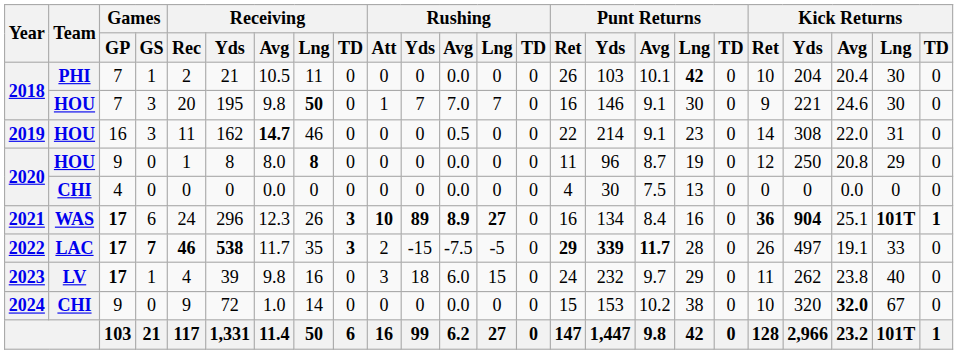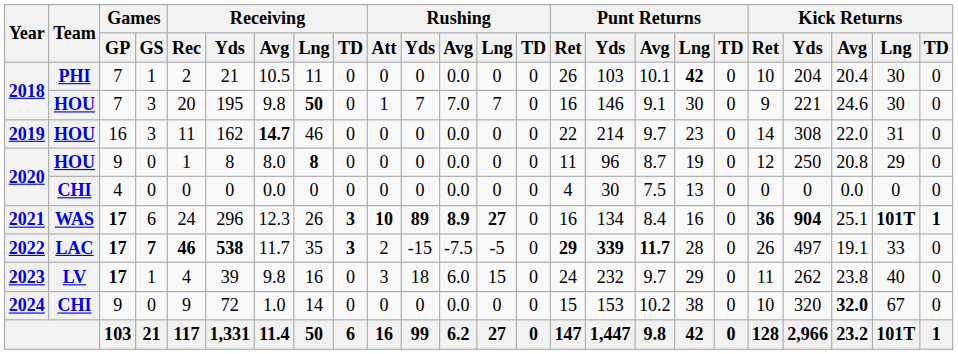 <table class="wikitable" style="text-align: center;">
 <tr>
 <th rowspan="2">Year</th>
 <th rowspan="2">Team</th>
 <th colspan="2">Games</th>
 <th colspan="5">Receiving</th>
 <th colspan="5">Rushing</th>
 <th colspan="5">Punt Returns</th>
 <th colspan="5">Kick Returns</th>
 </tr>
 <tr>
 <th>GP</th>
 <th>GS</th>
 <th>Rec</th>
 <th>Yds</th>
 <th>Avg</th>
 <th>Lng</th>
 <th>TD</th>
 <th>Att</th>
 <th>Yds</th>
 <th>Avg</th>
 <th>Lng</th>
 <th>TD</th>
 <th>Ret</th>
 <th>Yds</th>
 <th>Avg</th>
 <th>Lng</th>
 <th>TD</th>
 <th>Ret</th>
 <th>Yds</th>
 <th>Avg</th>
 <th>Lng</th>
 <th>TD</th>
 </tr>
 <tr>
 <th rowspan="2"><a href='#'>2018</a></th>
 <th><a href='#'>PHI</a></th>
 <td>7</td>
 <td>1</td>
 <td>2</td>
 <td>21</td>
 <td>10.5</td>
 <td>11</td>
 <td>0</td>
 <td>0</td>
 <td>0</td>
 <td>0.0</td>
 <td>0</td>
 <td>0</td>
 <td>26</td>
 <td>103</td>
 <td>10.1</td>
 <td><strong>42</strong></td>
 <td>0</td>
 <td>10</td>
 <td>204</td>
 <td>20.4</td>
 <td>30</td>
 <td>0</td>
 </tr>
 <tr>
 <th><a href='#'>HOU</a></th>
 <td>7</td>
 <td>3</td>
 <td>20</td>
 <td>195</td>
 <td>9.8</td>
 <td><strong>50</strong></td>
 <td>0</td>
 <td>1</td>
 <td>7</td>
 <td>7.0</td>
 <td>7</td>
 <td>0</td>
 <td>16</td>
 <td>146</td>
 <td>9.1</td>
 <td>30</td>
 <td>0</td>
 <td>9</td>
 <td>221</td>
 <td>24.6</td>
 <td>30</td>
 <td>0</td>
 </tr>
 <tr>
 <th><a href='#'>2019</a></th>
 <th><a href='#'>HOU</a></th>
 <td>16</td>
 <td>3</td>
 <td>11</td>
 <td>162</td>
 <td><strong>14.7</strong></td>
 <td>46</td>
 <td>0</td>
 <td>0</td>
 <td>0</td>
-<td>0.5</td>
+<td>0.0</td>
 <td>0</td>
 <td>0</td>
 <td>22</td>
 <td>214</td>
-<td>9.1</td>
+<td>9.7</td>
 <td>23</td>
 <td>0</td>
 <td>14</td>
 <td>308</td>
 <td>22.0</td>
 <td>31</td>
 <td>0</td>
 </tr>
 <tr>
 <th rowspan="2"><a href='#'>2020</a></th>
 <th><a href='#'>HOU</a></th>
 <td>9</td>
 <td>0</td>
 <td>1</td>
 <td>8</td>
 <td>8.0</td>
 <td><strong>8</strong></td>
 <td>0</td>
 <td>0</td>
 <td>0</td>
 <td>0.0</td>
 <td>0</td>
 <td>0</td>
 <td>11</td>
 <td>96</td>
 <td>8.7</td>
 <td>19</td>
 <td>0</td>
 <td>12</td>
 <td>250</td>
 <td>20.8</td>
 <td>29</td>
 <td>0</td>
 </tr>
 <tr>
 <th><a href='#'>CHI</a></th>
 <td>4</td>
 <td>0</td>
 <td>0</td>
 <td>0</td>
 <td>0.0</td>
 <td>0</td>
 <td>0</td>
 <td>0</td>
 <td>0</td>
 <td>0.0</td>
 <td>0</td>
 <td>0</td>
 <td>4</td>
 <td>30</td>
 <td>7.5</td>
 <td>13</td>
 <td>0</td>
 <td>0</td>
 <td>0</td>
 <td>0.0</td>
 <td>0</td>
 <td>0</td>
 </tr>
 <tr>
 <th><a href='#'>2021</a></th>
 <th><a href='#'>WAS</a></th>
 <td><strong>17</strong></td>
 <td>6</td>
 <td>24</td>
 <td>296</td>
 <td>12.3</td>
 <td>26</td>
 <td><strong>3</strong></td>
 <td><strong>10</strong></td>
 <td><strong>89</strong></td>
 <td><strong>8.9</strong></td>
 <td><strong>27</strong></td>
 <td>0</td>
 <td>16</td>
 <td>134</td>
 <td>8.4</td>
 <td>16</td>
 <td>0</td>
 <td><strong>36</strong></td>
 <td><strong>904</strong></td>
 <td>25.1</td>
 <td><strong>101T</strong></td>
 <td><strong>1</strong></td>
 </tr>
 <tr>
 <th><a href='#'>2022</a></th>
 <th><a href='#'>LAC</a></th>
 <td><strong>17</strong></td>
 <td><strong>7</strong></td>
 <td><strong>46</strong></td>
 <td><strong>538</strong></td>
 <td>11.7</td>
 <td>35</td>
 <td><strong>3</strong></td>
 <td>2</td>
 <td>-15</td>
 <td>-7.5</td>
 <td>-5</td>
 <td>0</td>
 <td><strong>29</strong></td>
 <td><strong>339</strong></td>
 <td><strong>11.7</strong></td>
 <td>28</td>
 <td>0</td>
 <td>26</td>
 <td>497</td>
 <td>19.1</td>
 <td>33</td>
 <td>0</td>
 </tr>
 <tr>
 <th><a href='#'>2023</a></th>
 <th><a href='#'>LV</a></th>
 <td><strong>17</strong></td>
 <td>1</td>
 <td>4</td>
 <td>39</td>
 <td>9.8</td>
 <td>16</td>
 <td>0</td>
 <td>3</td>
 <td>18</td>
 <td>6.0</td>
 <td>15</td>
 <td>0</td>
 <td>24</td>
 <td>232</td>
 <td>9.7</td>
 <td>29</td>
 <td>0</td>
 <td>11</td>
 <td>262</td>
 <td>23.8</td>
 <td>40</td>
 <td>0</td>
 </tr>
 <tr>
 <th><a href='#'>2024</a></th>
 <th><a href='#'>CHI</a></th>
 <td>9</td>
 <td>0</td>
 <td>9</td>
 <td>72</td>
 <td>1.0</td>
 <td>14</td>
 <td>0</td>
 <td>0</td>
 <td>0</td>
 <td>0.0</td>
 <td>0</td>
 <td>0</td>
 <td>15</td>
 <td>153</td>
 <td>10.2</td>
 <td>38</td>
 <td>0</td>
 <td>10</td>
 <td>320</td>
 <td><strong>32.0</strong></td>
 <td>67</td>
 <td>0</td>
 </tr>
 <tr>
 <th colspan="2"></th>
 <th>103</th>
 <th>21</th>
 <th>117</th>
 <th>1,331</th>
 <th>11.4</th>
 <th>50</th>
 <th>6</th>
 <th>16</th>
 <th>99</th>
 <th>6.2</th>
 <th>27</th>
 <th>0</th>
 <th>147</th>
 <th>1,447</th>
 <th>9.8</th>
 <th>42</th>
 <th>0</th>
 <th>128</th>
 <th>2,966</th>
 <th>23.2</th>
 <th>101T</th>
 <th>1</th>
 </tr>
 </table>
